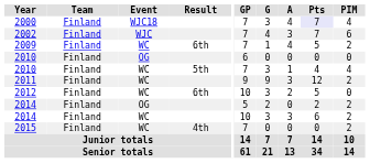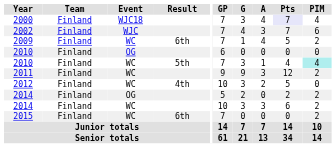 <table border="0" cellpadding="1" cellspacing="0" ID="Table3" style="text-align:center; width:40em">
 <tr ALIGN="center" bgcolor="#e0e0e0">
 <th>Year</th>
 <th>Team</th>
 <th>Event</th>
 <th>Result</th>
 <th rowspan="99" bgcolor="#ffffff"></th>
 <th>GP</th>
 <th>G</th>
 <th>A</th>
 <th>Pts</th>
 <th>PIM</th>
 </tr>
 <tr>
 <td><a href='#'>2000</a></td>
 <td><a href='#'>Finland</a></td>
 <td><a href='#'>WJC18</a></td>
 <td></td>
 <td>7</td>
 <td>3</td>
 <td>4</td>
 <td style="background: lavender;">7</td>
 <td>4</td>
 </tr>
 <tr bgcolor="#f0f0f0">
 <td><a href='#'>2002</a></td>
 <td><a href='#'>Finland</a></td>
 <td><a href='#'>WJC</a></td>
 <td></td>
 <td>7</td>
 <td>4</td>
 <td>3</td>
 <td>7</td>
 <td>6</td>
 </tr>
 <tr>
 <td><a href='#'>2009</a></td>
 <td><a href='#'>Finland</a></td>
 <td><a href='#'>WC</a></td>
 <td>6th</td>
 <td>7</td>
 <td>1</td>
 <td>4</td>
 <td>5</td>
 <td>2</td>
 </tr>
 <tr bgcolor="#f0f0f0">
 <td><a href='#'>2010</a></td>
 <td>Finland</td>
 <td><a href='#'>OG</a></td>
 <td></td>
 <td>6</td>
 <td>0</td>
 <td>0</td>
 <td>0</td>
 <td>0</td>
 </tr>
 <tr>
 <td><a href='#'>2010</a></td>
 <td>Finland</td>
 <td>WC</td>
 <td>5th</td>
 <td>7</td>
 <td>3</td>
 <td>1</td>
 <td>4</td>
-<td>4</td>
+<td style="background: paleturquoise;">4</td>
 </tr>
 <tr bgcolor="#f0f0f0">
 <td><a href='#'>2011</a></td>
 <td>Finland</td>
 <td>WC</td>
 <td></td>
 <td>9</td>
 <td>9</td>
 <td>3</td>
 <td>12</td>
 <td>2</td>
 </tr>
 <tr>
 <td><a href='#'>2012</a></td>
 <td>Finland</td>
 <td>WC</td>
-<td>6th</td>
+<td>4th</td>
 <td>10</td>
 <td>3</td>
 <td>2</td>
 <td>5</td>
 <td>0</td>
 </tr>
 <tr bgcolor="#f0f0f0">
 <td><a href='#'>2014</a></td>
 <td>Finland</td>
 <td>OG</td>
 <td></td>
 <td>5</td>
 <td>2</td>
 <td>0</td>
 <td>2</td>
 <td>2</td>
 </tr>
 <tr>
 <td><a href='#'>2014</a></td>
 <td>Finland</td>
 <td>WC</td>
 <td></td>
 <td>10</td>
 <td>3</td>
 <td>3</td>
 <td>6</td>
 <td>2</td>
 </tr>
 <tr bgcolor="#f0f0f0">
 <td><a href='#'>2015</a></td>
 <td>Finland</td>
 <td>WC</td>
-<td>4th</td>
+<td>6th</td>
 <td>7</td>
 <td>0</td>
 <td>0</td>
 <td>0</td>
 <td>2</td>
 </tr>
 <tr bgcolor="#e0e0e0">
 <th colspan="4">Junior totals</th>
 <th>14</th>
 <th>7</th>
 <th>7</th>
 <th>14</th>
 <th>10</th>
 </tr>
 <tr bgcolor="#e0e0e0">
 <th colspan="4">Senior totals</th>
 <th>61</th>
 <th>21</th>
 <th>13</th>
 <th>34</th>
 <th>14</th>
 </tr>
 </table>
